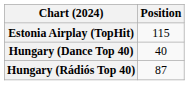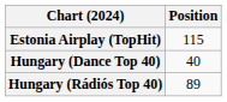 <table class="wikitable sortable plainrowheaders" style="text-align:center">
 <tr>
 <th scope="col">Chart (2024)</th>
 <th scope="col">Position</th>
 </tr>
 <tr>
 <th scope="row">Estonia Airplay (TopHit)</th>
 <td>115</td>
 </tr>
 <tr>
 <th scope="row">Hungary (Dance Top 40)</th>
 <td>40</td>
 </tr>
 <tr>
 <th scope="row">Hungary (Rádiós Top 40)</th>
-<td>87</td>
+<td>89</td>
 </tr>
 </table>
